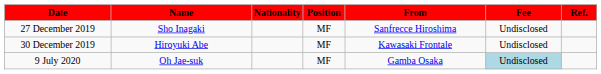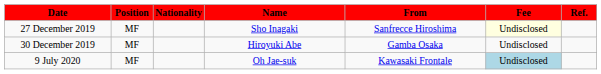 <table class="wikitable"  style="text-align:center; font-size:90%; ">
 <tr>
 <th style="background:#FF0000; color:#000000; width:150px;">Date</th>
+<th style="background:#FF0000; color:#000000; width:55px;">Position</th>
+<th style="background:#FF0000; color:#000000; width:55px;">Nationality</th>
 <th style="background:#FF0000; color:#000000; width:200px;">Name</th>
-<th style="background:#FF0000; color:#000000; width:55px;">Nationality</th>
-<th style="background:#FF0000; color:#000000; width:55px;">Position</th>
 <th style="background:#FF0000; color:#000000; width:200px;">From</th>
 <th style="background:#FF0000; color:#000000; width:105px;">Fee</th>
 <th style="background:#FF0000; color:#000000; width:45px;">Ref.</th>
 </tr>
 <tr>
 <td>27 December 2019</td>
+<td>MF</td>
+<td></td>
 <td><a href='#'>Sho Inagaki</a></td>
-<td></td>
-<td>MF</td>
 <td><a href='#'>Sanfrecce Hiroshima</a></td>
-<td>Undisclosed</td>
+<td style="background: lightyellow;">Undisclosed</td>
 <td></td>
 </tr>
 <tr>
 <td>30 December 2019</td>
+<td>MF</td>
+<td></td>
 <td><a href='#'>Hiroyuki Abe</a></td>
-<td></td>
-<td>MF</td>
-<td><a href='#'>Kawasaki Frontale</a></td>
+<td><a href='#'>Gamba Osaka</a></td>
 <td>Undisclosed</td>
 <td></td>
 </tr>
 <tr>
 <td>9 July 2020</td>
+<td>MF</td>
+<td></td>
 <td><a href='#'>Oh Jae-suk</a></td>
-<td></td>
-<td>MF</td>
-<td><a href='#'>Gamba Osaka</a></td>
+<td><a href='#'>Kawasaki Frontale</a></td>
 <td style="background: lightblue;">Undisclosed</td>
 <td></td>
 </tr>
 </table>
